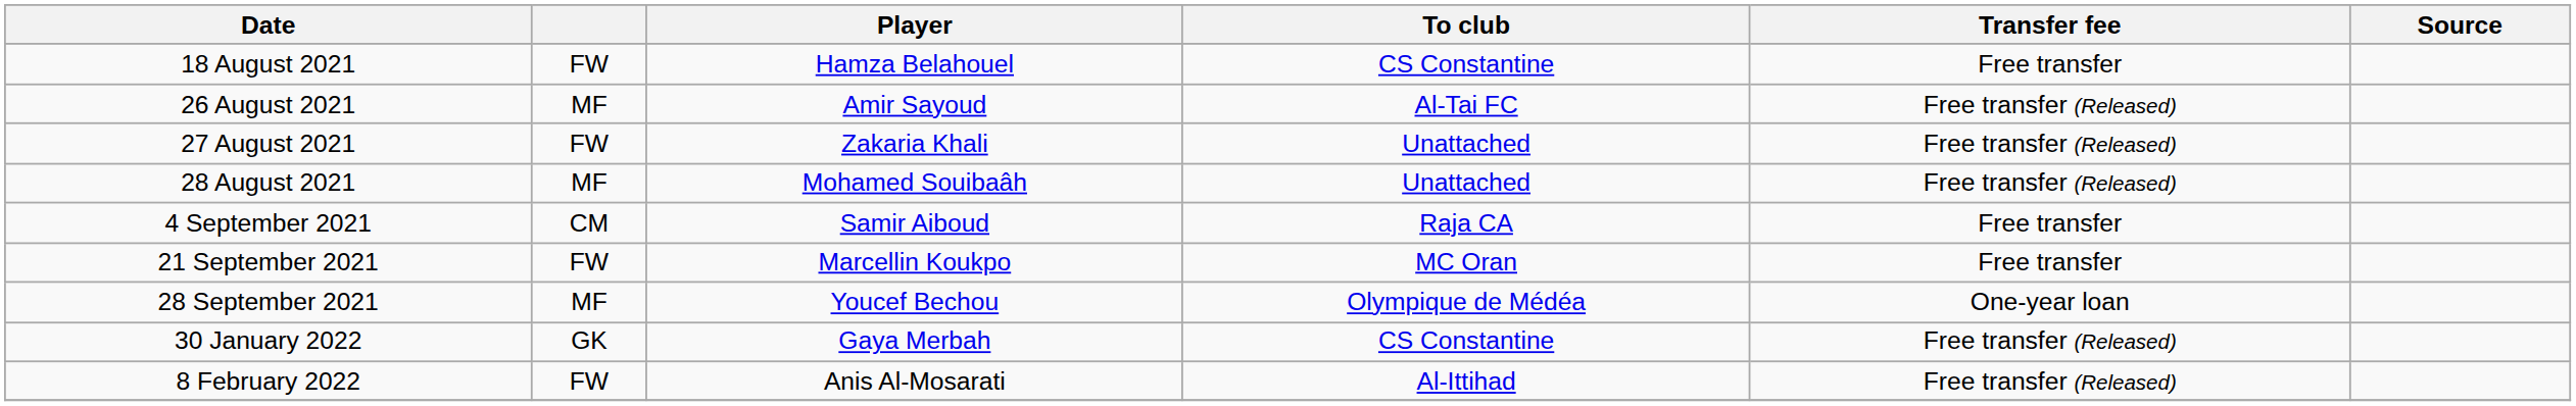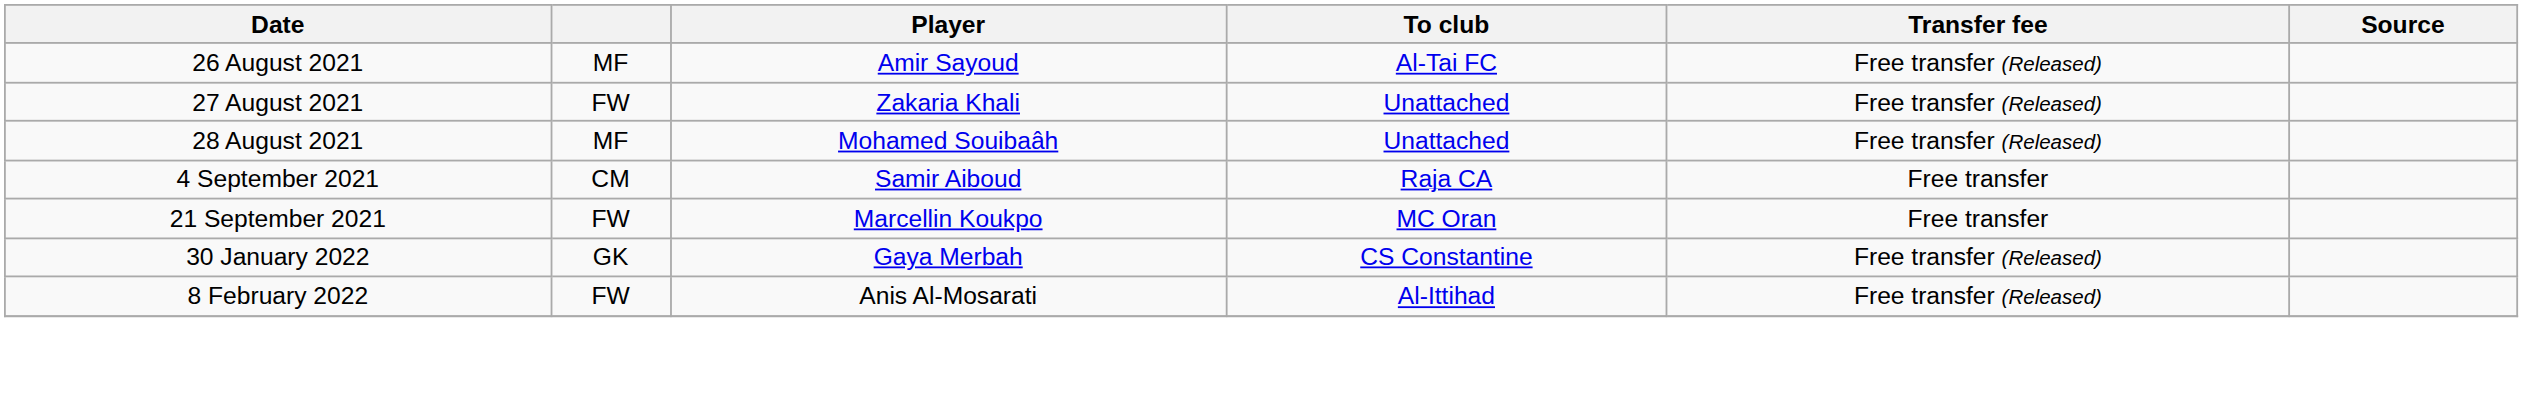 <table class="wikitable sortable" style="width:70%; text-align:center; font-size:85%; text-align:centre;">
 <tr>
 <th>Date</th>
 <th></th>
 <th>Player</th>
 <th>To club</th>
 <th>Transfer fee</th>
 <th>Source</th>
-</tr>
-<tr>
-<td>18 August 2021</td>
-<td>FW</td>
-<td> <a href='#'>Hamza Belahouel</a></td>
-<td><a href='#'>CS Constantine</a></td>
-<td>Free transfer</td>
-<td></td>
 </tr>
 <tr>
 <td>26 August 2021</td>
 <td>MF</td>
 <td> <a href='#'>Amir Sayoud</a></td>
 <td> <a href='#'>Al-Tai FC</a></td>
 <td>Free transfer <small><em>(Released)</em></small></td>
 <td></td>
 </tr>
 <tr>
 <td>27 August 2021</td>
 <td>FW</td>
 <td> <a href='#'>Zakaria Khali</a></td>
 <td><a href='#'>Unattached</a></td>
 <td>Free transfer <small><em>(Released)</em></small></td>
 <td></td>
 </tr>
 <tr>
 <td>28 August 2021</td>
 <td>MF</td>
 <td> <a href='#'>Mohamed Souibaâh</a></td>
 <td><a href='#'>Unattached</a></td>
 <td>Free transfer <small><em>(Released)</em></small></td>
 <td></td>
 </tr>
 <tr>
 <td>4 September 2021</td>
 <td>CM</td>
 <td> <a href='#'>Samir Aiboud</a></td>
 <td> <a href='#'>Raja CA</a></td>
 <td>Free transfer</td>
 <td></td>
 </tr>
 <tr>
 <td>21 September 2021</td>
 <td>FW</td>
 <td> <a href='#'>Marcellin Koukpo</a></td>
 <td><a href='#'>MC Oran</a></td>
 <td>Free transfer</td>
 <td></td>
 </tr>
 <tr>
-<td>28 September 2021</td>
-<td>MF</td>
-<td> <a href='#'>Youcef Bechou</a></td>
-<td><a href='#'>Olympique de Médéa</a></td>
-<td>One-year loan</td>
-<td></td>
-</tr>
-<tr>
 <td>30 January 2022</td>
 <td>GK</td>
 <td> <a href='#'>Gaya Merbah</a></td>
 <td><a href='#'>CS Constantine</a></td>
 <td>Free transfer <small><em>(Released)</em></small></td>
 <td></td>
 </tr>
 <tr>
 <td>8 February 2022</td>
 <td>FW</td>
 <td> Anis Al-Mosarati</td>
 <td> <a href='#'>Al-Ittihad</a></td>
 <td>Free transfer <small><em>(Released)</em></small></td>
 <td></td>
 </tr>
 <tr>
 </tr>
 </table>
